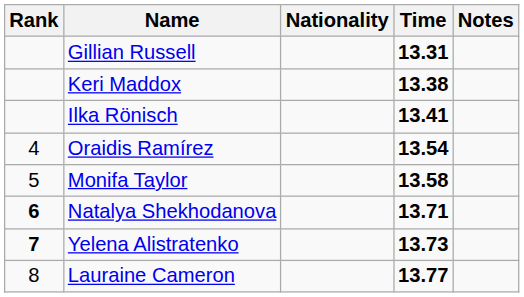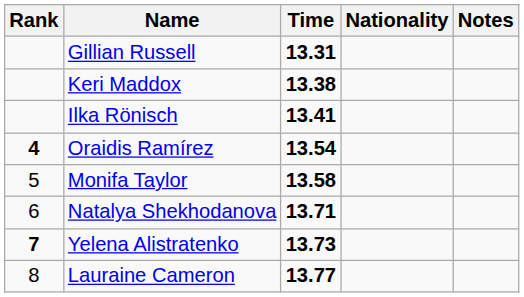 <table class="wikitable sortable" style="text-align:center">
 <tr>
 <th>Rank</th>
 <th>Name</th>
+<th>Time</th>
 <th>Nationality</th>
-<th>Time</th>
 <th>Notes</th>
 </tr>
 <tr>
 <td></td>
 <td align=left><a href='#'>Gillian Russell</a></td>
+<td><strong>13.31</strong></td>
 <td align=left></td>
-<td><strong>13.31</strong></td>
 <td></td>
 </tr>
 <tr>
 <td></td>
 <td align=left><a href='#'>Keri Maddox</a></td>
+<td><strong>13.38</strong></td>
 <td align=left></td>
-<td><strong>13.38</strong></td>
 <td></td>
 </tr>
 <tr>
 <td></td>
 <td align=left><a href='#'>Ilka Rönisch</a></td>
+<td><strong>13.41</strong></td>
 <td align=left></td>
-<td><strong>13.41</strong></td>
 <td></td>
 </tr>
 <tr>
-<td>4</td>
+<td><strong>4</strong></td>
 <td align=left><a href='#'>Oraidis Ramírez</a></td>
+<td><strong>13.54</strong></td>
 <td align=left></td>
-<td><strong>13.54</strong></td>
 <td></td>
 </tr>
 <tr>
 <td>5</td>
 <td align=left><a href='#'>Monifa Taylor</a></td>
+<td><strong>13.58</strong></td>
 <td align=left></td>
-<td><strong>13.58</strong></td>
 <td></td>
 </tr>
 <tr>
-<td><strong>6</strong></td>
+<td>6</td>
 <td align=left><a href='#'>Natalya Shekhodanova</a></td>
+<td><strong>13.71</strong></td>
 <td align=left></td>
-<td><strong>13.71</strong></td>
 <td></td>
 </tr>
 <tr>
 <td><strong>7</strong></td>
 <td align=left><a href='#'>Yelena Alistratenko</a></td>
+<td><strong>13.73</strong></td>
 <td align=left></td>
-<td><strong>13.73</strong></td>
 <td></td>
 </tr>
 <tr>
 <td>8</td>
 <td align=left><a href='#'>Lauraine Cameron</a></td>
+<td><strong>13.77</strong></td>
 <td align=left></td>
-<td><strong>13.77</strong></td>
 <td></td>
 </tr>
 </table>
